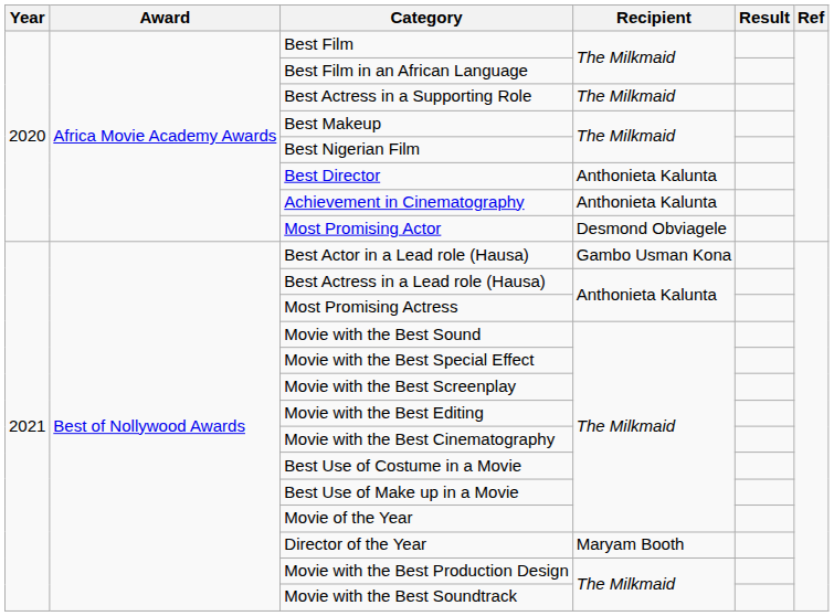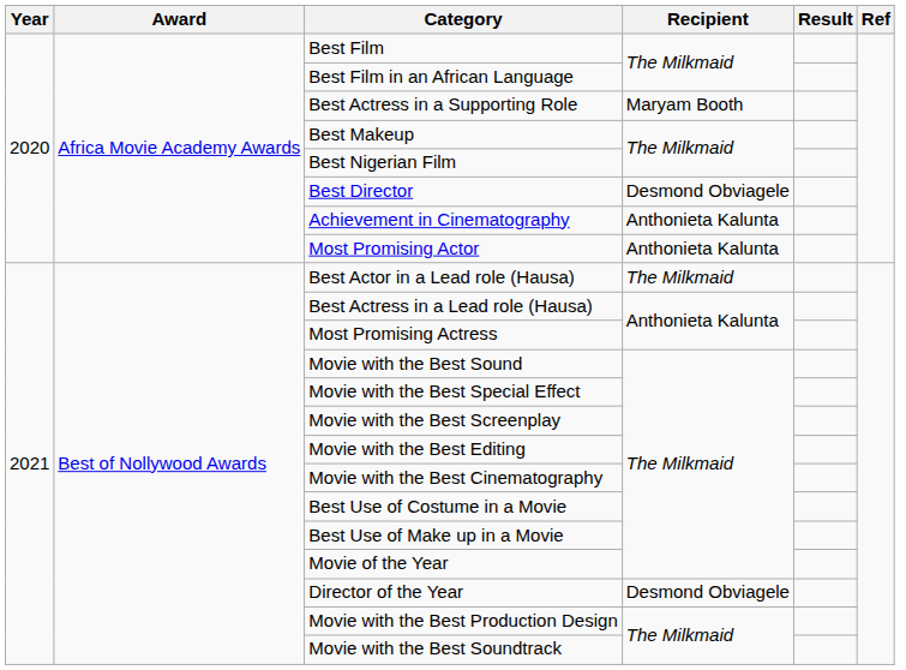 <table class="wikitable">
 <tr>
 <th>Year</th>
 <th>Award</th>
 <th>Category</th>
 <th>Recipient</th>
 <th>Result</th>
 <th>Ref</th>
 </tr>
 <tr>
 <td rowspan="8">2020</td>
 <td rowspan="8"><a href='#'>Africa Movie Academy Awards</a></td>
 <td>Best Film</td>
 <td rowspan="2"><em>The Milkmaid</em></td>
 <td></td>
 <td rowspan="8"></td>
 </tr>
 <tr>
 <td>Best Film in an African Language</td>
 <td></td>
 </tr>
 <tr>
 <td>Best Actress in a Supporting Role</td>
-<td><em>The Milkmaid</em></td>
+<td>Maryam Booth</td>
 <td></td>
 </tr>
 <tr>
 <td>Best Makeup</td>
 <td rowspan="2"><em>The Milkmaid</em></td>
 <td></td>
 </tr>
 <tr>
 <td>Best Nigerian Film</td>
 <td></td>
 </tr>
 <tr>
 <td><a href='#'>Best Director</a></td>
-<td>Anthonieta Kalunta</td>
+<td>Desmond Obviagele</td>
 <td></td>
 </tr>
 <tr>
 <td><a href='#'>Achievement in Cinematography</a></td>
 <td>Anthonieta Kalunta</td>
 <td></td>
 </tr>
 <tr>
 <td><a href='#'>Most Promising Actor</a></td>
-<td>Desmond Obviagele</td>
+<td>Anthonieta Kalunta</td>
 <td></td>
 </tr>
 <tr>
 <td rowspan="14">2021</td>
 <td rowspan="14"><a href='#'>Best of Nollywood Awards</a></td>
 <td>Best Actor in a Lead role (Hausa)</td>
-<td>Gambo Usman Kona</td>
+<td><em>The Milkmaid</em></td>
 <td></td>
 <td rowspan="14"></td>
 </tr>
 <tr>
 <td>Best Actress in a Lead role (Hausa)</td>
 <td rowspan="2">Anthonieta Kalunta</td>
 <td></td>
 </tr>
 <tr>
 <td>Most Promising Actress</td>
 <td></td>
 </tr>
 <tr>
 <td>Movie with the Best Sound</td>
 <td rowspan="8"><em>The Milkmaid</em></td>
 <td></td>
 </tr>
 <tr>
 <td>Movie with the Best Special Effect</td>
 <td></td>
 </tr>
 <tr>
 <td>Movie with the Best Screenplay</td>
 <td></td>
 </tr>
 <tr>
 <td>Movie with the Best Editing</td>
 <td></td>
 </tr>
 <tr>
 <td>Movie with the Best Cinematography</td>
 <td></td>
 </tr>
 <tr>
 <td>Best Use of Costume in a Movie</td>
 <td></td>
 </tr>
 <tr>
 <td>Best Use of Make up in a Movie</td>
 <td></td>
 </tr>
 <tr>
 <td>Movie of the Year</td>
 <td></td>
 </tr>
 <tr>
 <td>Director of the Year</td>
-<td>Maryam Booth</td>
+<td>Desmond Obviagele</td>
 <td></td>
 </tr>
 <tr>
 <td>Movie with the Best Production Design</td>
 <td rowspan="2"><em>The Milkmaid</em></td>
 <td></td>
 </tr>
 <tr>
 <td>Movie with the Best Soundtrack</td>
 <td></td>
 </tr>
 </table>
